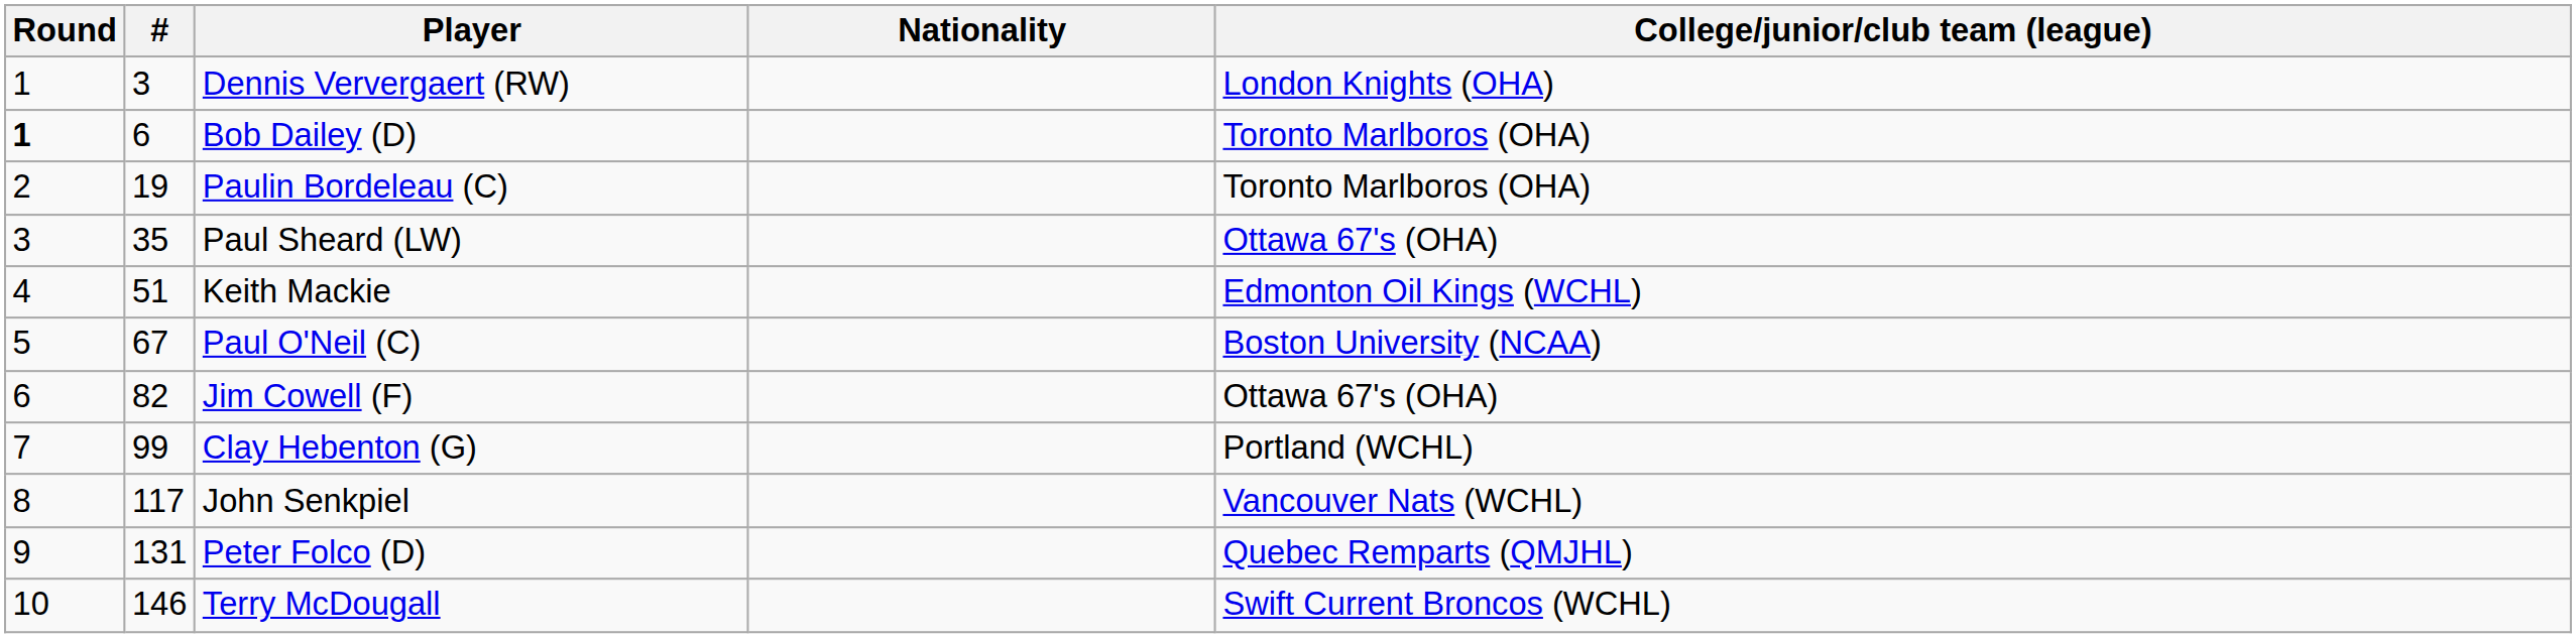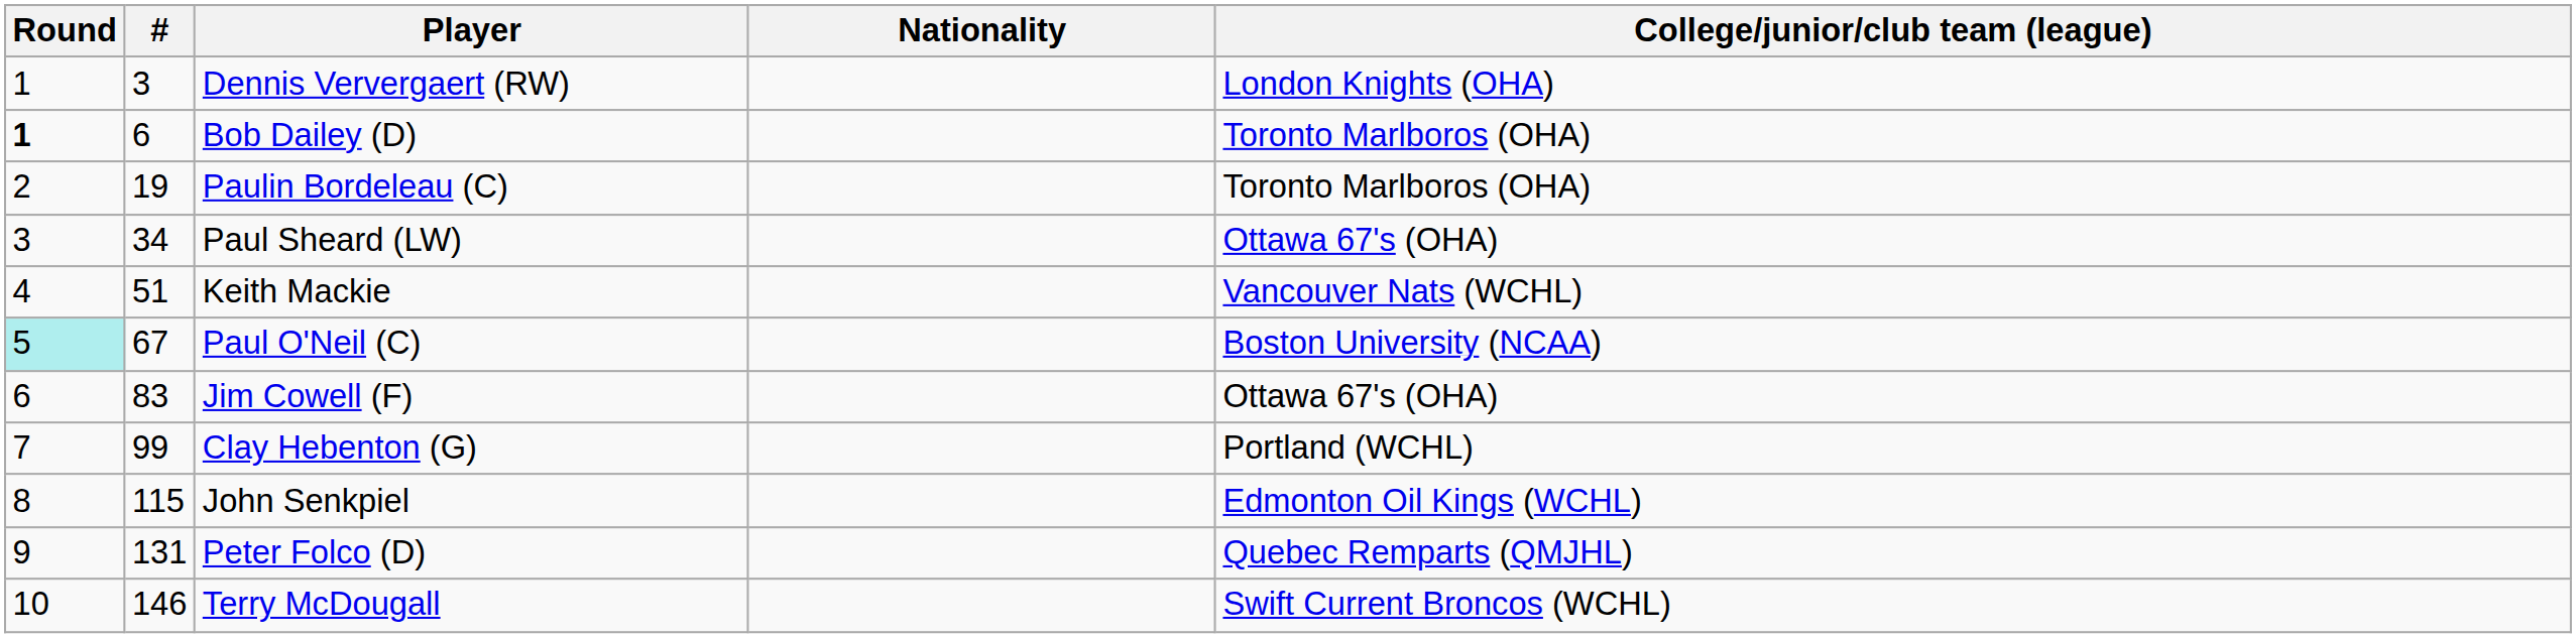 <table class="wikitable">
 <tr>
 <th bgcolor="#DDDDFF" width="2.75%">Round</th>
 <th bgcolor="#DDDDFF" width="2.75%">#</th>
 <th bgcolor="#DDDDFF" width="22.0%">Player</th>
 <th bgcolor="#DDDDFF" width="18.5%">Nationality</th>
 <th bgcolor="#DDDDFF" width="100.0%">College/junior/club team (league)</th>
 </tr>
 <tr>
 <td>1</td>
 <td>3</td>
 <td><a href='#'>Dennis Ververgaert</a> (RW)</td>
 <td></td>
 <td><a href='#'>London Knights</a> (<a href='#'>OHA</a>)</td>
 </tr>
 <tr>
 <td><strong>1</strong></td>
 <td>6</td>
 <td><a href='#'>Bob Dailey</a> (D)</td>
 <td></td>
 <td><a href='#'>Toronto Marlboros</a> (OHA)</td>
 </tr>
 <tr>
 <td>2</td>
 <td>19</td>
 <td><a href='#'>Paulin Bordeleau</a> (C)</td>
 <td></td>
 <td>Toronto Marlboros (OHA)</td>
 </tr>
 <tr>
 <td>3</td>
-<td>35</td>
+<td>34</td>
 <td>Paul Sheard (LW)</td>
 <td></td>
 <td><a href='#'>Ottawa 67's</a> (OHA)</td>
 </tr>
 <tr>
 <td>4</td>
 <td>51</td>
 <td>Keith Mackie</td>
 <td></td>
-<td><a href='#'>Edmonton Oil Kings</a> (<a href='#'>WCHL</a>)</td>
+<td><a href='#'>Vancouver Nats</a> (WCHL)</td>
 </tr>
 <tr>
-<td>5</td>
+<td style="background: paleturquoise;">5</td>
 <td>67</td>
 <td><a href='#'>Paul O'Neil</a> (C)</td>
 <td></td>
 <td><a href='#'>Boston University</a> (<a href='#'>NCAA</a>)</td>
 </tr>
 <tr>
 <td>6</td>
-<td>82</td>
+<td>83</td>
 <td><a href='#'>Jim Cowell</a> (F)</td>
 <td></td>
 <td>Ottawa 67's (OHA)</td>
 </tr>
 <tr>
 <td>7</td>
 <td>99</td>
 <td><a href='#'>Clay Hebenton</a> (G)</td>
 <td></td>
 <td>Portland (WCHL)</td>
 </tr>
 <tr>
 <td>8</td>
-<td>117</td>
+<td>115</td>
 <td>John Senkpiel</td>
 <td></td>
-<td><a href='#'>Vancouver Nats</a> (WCHL)</td>
+<td><a href='#'>Edmonton Oil Kings</a> (<a href='#'>WCHL</a>)</td>
 </tr>
 <tr>
 <td>9</td>
 <td>131</td>
 <td><a href='#'>Peter Folco</a> (D)</td>
 <td></td>
 <td><a href='#'>Quebec Remparts</a> (<a href='#'>QMJHL</a>)</td>
 </tr>
 <tr>
 <td>10</td>
 <td>146</td>
 <td><a href='#'>Terry McDougall</a></td>
 <td></td>
 <td><a href='#'>Swift Current Broncos</a> (WCHL)</td>
 </tr>
 </table>
